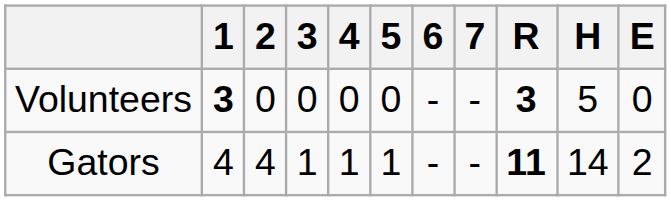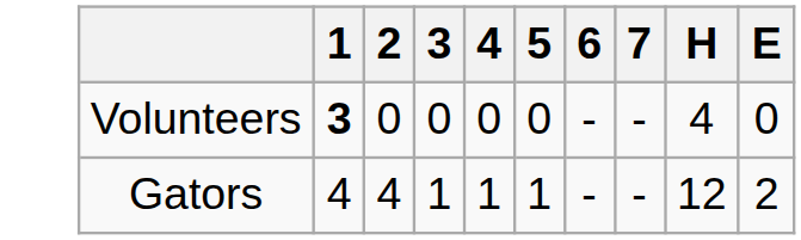 <table align = right border="2" cellpadding="4" cellspacing="0" style="margin: 1em 1em 1em 1em; background: #F9F9F9; border: 1px #aaa solid; border-collapse: collapse;">
 <tr align=center style="background: #F2F2F2;">
 <th></th>
 <th>1</th>
 <th>2</th>
 <th>3</th>
 <th>4</th>
 <th>5</th>
 <th>6</th>
 <th>7</th>
-<th>R</th>
 <th>H</th>
 <th>E</th>
 </tr>
 <tr align=center>
 <td>Volunteers</td>
 <td><strong>3</strong></td>
 <td>0</td>
 <td>0</td>
 <td>0</td>
 <td>0</td>
 <td>-</td>
 <td>-</td>
-<td><strong>3</strong></td>
-<td>5</td>
+<td>4</td>
 <td>0</td>
 </tr>
 <tr align=center>
 <td>Gators</td>
 <td>4</td>
 <td>4</td>
 <td>1</td>
 <td>1</td>
 <td>1</td>
 <td>-</td>
 <td>-</td>
-<td><strong>11</strong></td>
-<td>14</td>
+<td>12</td>
 <td>2</td>
 </tr>
 </table>
